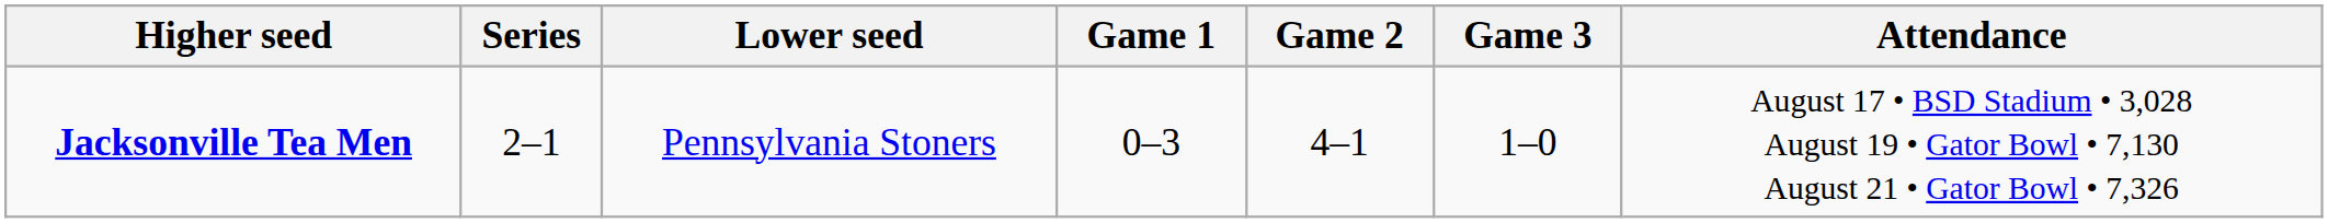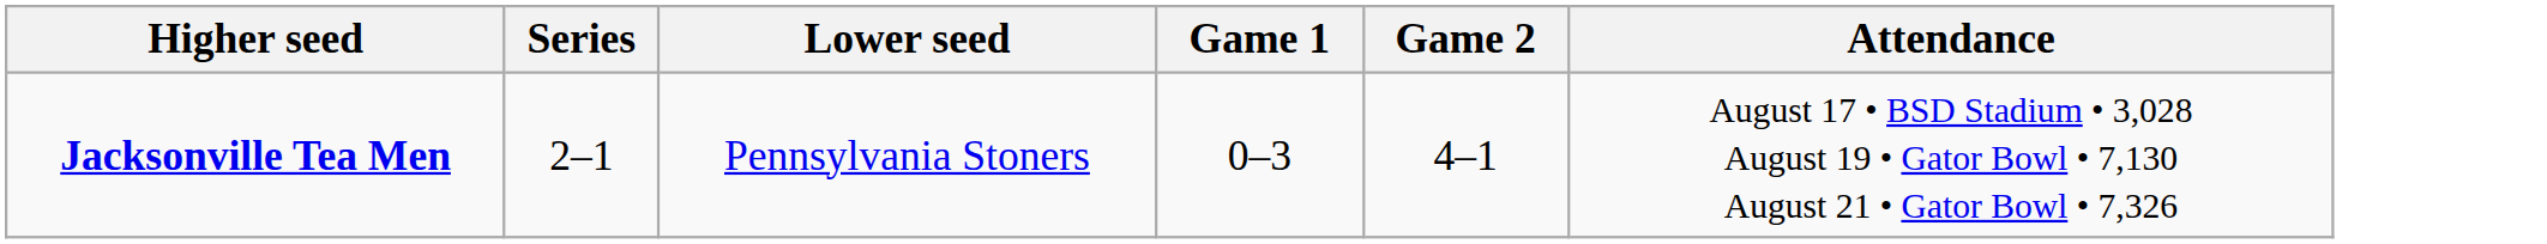 <table class="wikitable"; style="text-align:center">
 <tr>
 <th width=180>Higher seed</th>
 <th width=50>Series</th>
 <th width=180>Lower seed</th>
 <th width=70>Game 1</th>
 <th width=70>Game 2</th>
-<th width=70>Game 3</th>
 <th width=280>Attendance</th>
 </tr>
 <tr>
 <td align=center><strong><a href='#'>Jacksonville Tea Men</a></strong></td>
 <td>2–1</td>
 <td align=center><a href='#'>Pennsylvania Stoners</a></td>
 <td>0–3</td>
 <td>4–1</td>
-<td>1–0</td>
 <td><small>August 17 • <a href='#'>BSD Stadium</a> • 3,028<br>August 19 • <a href='#'>Gator Bowl</a> • 7,130<br>August 21 • <a href='#'>Gator Bowl</a> • 7,326</small></td>
 </tr>
 </table>
